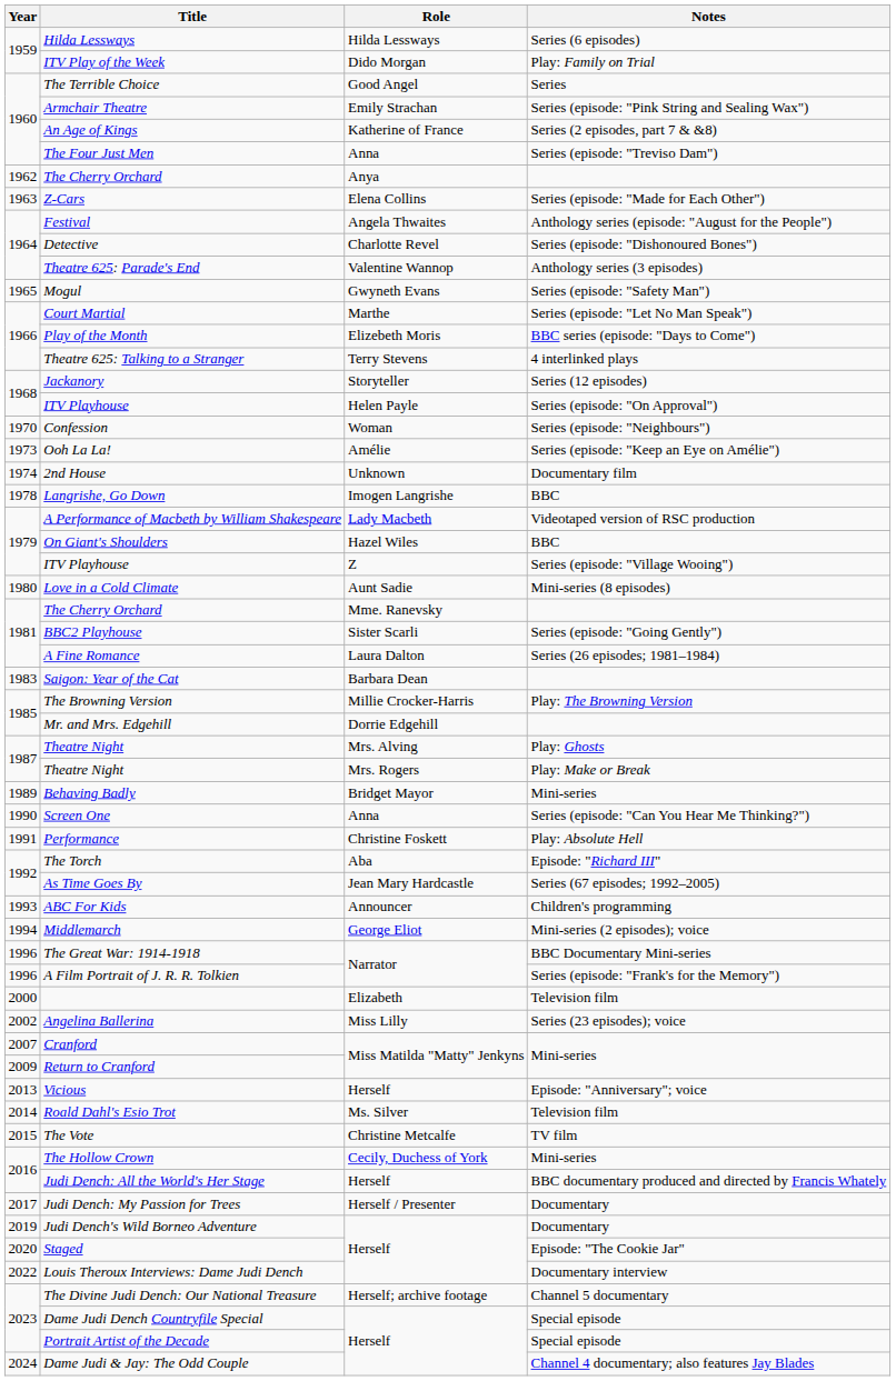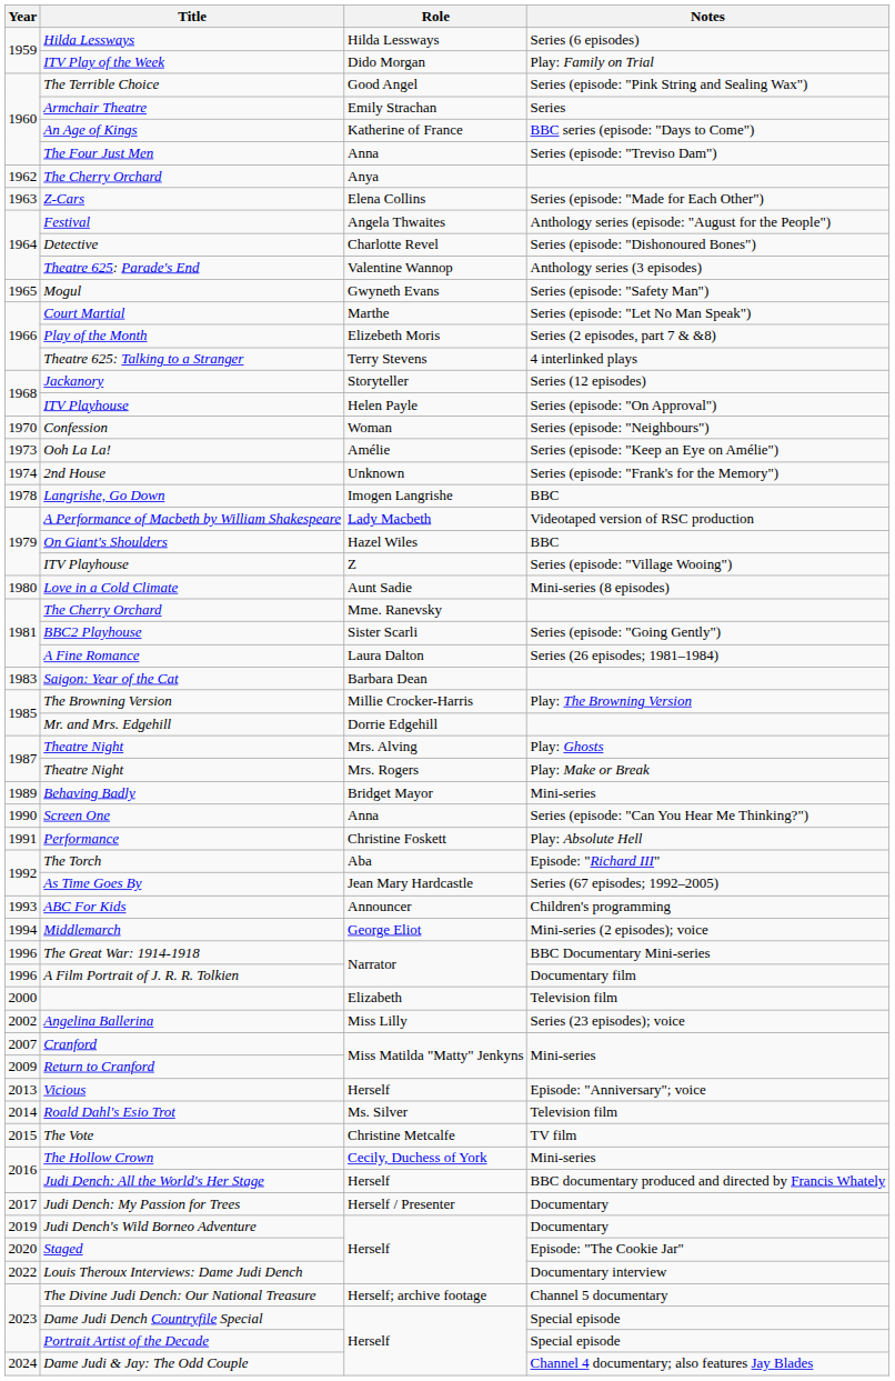 <table class="wikitable sortable unsortable">
 <tr>
 <th>Year</th>
 <th>Title</th>
 <th>Role</th>
 <th>Notes</th>
 </tr>
 <tr>
 <td rowspan=2>1959</td>
 <td><em><a href='#'>Hilda Lessways</a></em></td>
 <td>Hilda Lessways</td>
 <td>Series (6 episodes)</td>
 </tr>
 <tr>
 <td><em><a href='#'>ITV Play of the Week</a></em></td>
 <td>Dido Morgan</td>
 <td>Play: <em>Family on Trial</em></td>
 </tr>
 <tr>
 <td rowspan=4>1960</td>
 <td><em>The Terrible Choice</em></td>
 <td>Good Angel</td>
-<td>Series</td>
+<td>Series (episode: "Pink String and Sealing Wax")</td>
 </tr>
 <tr>
 <td><em><a href='#'>Armchair Theatre</a></em></td>
 <td>Emily Strachan</td>
-<td>Series (episode: "Pink String and Sealing Wax")</td>
+<td>Series</td>
 </tr>
 <tr>
 <td><em><a href='#'>An Age of Kings</a></em></td>
 <td>Katherine of France</td>
-<td>Series (2 episodes, part 7 & &8)</td>
+<td><a href='#'>BBC</a> series (episode: "Days to Come")</td>
 </tr>
 <tr>
 <td><em><a href='#'>The Four Just Men</a></em></td>
 <td>Anna</td>
 <td>Series (episode: "Treviso Dam")</td>
 </tr>
 <tr>
 <td>1962</td>
 <td><em><a href='#'>The Cherry Orchard</a></em></td>
 <td>Anya</td>
 <td></td>
 </tr>
 <tr>
 <td>1963</td>
 <td><em><a href='#'>Z-Cars</a></em></td>
 <td>Elena Collins</td>
 <td>Series (episode: "Made for Each Other")</td>
 </tr>
 <tr>
 <td rowspan=3>1964</td>
 <td><em><a href='#'>Festival</a></em></td>
 <td>Angela Thwaites</td>
 <td>Anthology series (episode: "August for the People")</td>
 </tr>
 <tr>
 <td><em>Detective</em></td>
 <td>Charlotte Revel</td>
 <td>Series (episode: "Dishonoured Bones")</td>
 </tr>
 <tr>
 <td><em><a href='#'>Theatre 625</a>: <a href='#'>Parade's End</a></em></td>
 <td>Valentine Wannop</td>
 <td>Anthology series (3 episodes)</td>
 </tr>
 <tr>
 <td>1965</td>
 <td><em>Mogul</em></td>
 <td>Gwyneth Evans</td>
 <td>Series (episode: "Safety Man")</td>
 </tr>
 <tr>
 <td rowspan=3>1966</td>
 <td><em><a href='#'>Court Martial</a></em></td>
 <td>Marthe</td>
 <td>Series (episode: "Let No Man Speak")</td>
 </tr>
 <tr>
 <td><em><a href='#'>Play of the Month</a></em></td>
 <td>Elizebeth Moris</td>
-<td><a href='#'>BBC</a> series (episode: "Days to Come")</td>
+<td>Series (2 episodes, part 7 & &8)</td>
 </tr>
 <tr>
 <td><em>Theatre 625: <a href='#'>Talking to a Stranger</a></em></td>
 <td>Terry Stevens</td>
 <td>4 interlinked plays</td>
 </tr>
 <tr>
 <td rowspan=2>1968</td>
 <td><em><a href='#'>Jackanory</a></em></td>
 <td>Storyteller</td>
 <td>Series (12 episodes)</td>
 </tr>
 <tr>
 <td><em><a href='#'>ITV Playhouse</a></em></td>
 <td>Helen Payle</td>
 <td>Series (episode: "On Approval")</td>
 </tr>
 <tr>
 <td>1970</td>
 <td><em>Confession</em></td>
 <td>Woman</td>
 <td>Series (episode: "Neighbours")</td>
 </tr>
 <tr>
 <td>1973</td>
 <td><em>Ooh La La!</em></td>
 <td>Amélie</td>
 <td>Series (episode: "Keep an Eye on Amélie")</td>
 </tr>
 <tr>
 <td>1974</td>
 <td><em>2nd House</em></td>
 <td>Unknown</td>
-<td>Documentary film</td>
+<td>Series (episode: "Frank's for the Memory")</td>
 </tr>
 <tr>
 <td>1978</td>
 <td><em><a href='#'>Langrishe, Go Down</a></em></td>
 <td>Imogen Langrishe</td>
 <td>BBC</td>
 </tr>
 <tr>
 <td rowspan=3>1979</td>
 <td><em><a href='#'>A Performance of Macbeth by William Shakespeare</a></em></td>
 <td><a href='#'>Lady Macbeth</a></td>
 <td>Videotaped version of RSC production</td>
 </tr>
 <tr>
 <td><em><a href='#'>On Giant's Shoulders</a></em></td>
 <td>Hazel Wiles</td>
 <td>BBC</td>
 </tr>
 <tr>
 <td><em>ITV Playhouse</em></td>
 <td>Z</td>
 <td>Series (episode: "Village Wooing")</td>
 </tr>
 <tr>
 <td>1980</td>
 <td><em><a href='#'>Love in a Cold Climate</a></em></td>
 <td>Aunt Sadie</td>
 <td>Mini-series (8 episodes)</td>
 </tr>
 <tr>
 <td rowspan=3>1981</td>
 <td><em><a href='#'>The Cherry Orchard</a></em></td>
 <td>Mme. Ranevsky</td>
 <td></td>
 </tr>
 <tr>
 <td><em><a href='#'>BBC2 Playhouse</a></em></td>
 <td>Sister Scarli</td>
 <td>Series (episode: "Going Gently")</td>
 </tr>
 <tr>
 <td><em><a href='#'>A Fine Romance</a></em></td>
 <td>Laura Dalton</td>
 <td>Series (26 episodes; 1981–1984)</td>
 </tr>
 <tr>
 <td>1983</td>
 <td><em><a href='#'>Saigon: Year of the Cat</a></em></td>
 <td>Barbara Dean</td>
 <td></td>
 </tr>
 <tr>
 <td rowspan=2>1985</td>
 <td><em>The Browning Version</em></td>
 <td>Millie Crocker-Harris</td>
 <td>Play: <em><a href='#'>The Browning Version</a></em></td>
 </tr>
 <tr>
 <td><em>Mr. and Mrs. Edgehill</em></td>
 <td>Dorrie Edgehill</td>
 <td></td>
 </tr>
 <tr>
 <td rowspan=2>1987</td>
 <td><em><a href='#'>Theatre Night</a></em></td>
 <td>Mrs. Alving</td>
 <td>Play: <em><a href='#'>Ghosts</a></em></td>
 </tr>
 <tr>
 <td><em>Theatre Night</em></td>
 <td>Mrs. Rogers</td>
 <td>Play: <em>Make or Break</em></td>
 </tr>
 <tr>
 <td>1989</td>
 <td><em><a href='#'>Behaving Badly</a></em></td>
 <td>Bridget Mayor</td>
 <td>Mini-series</td>
 </tr>
 <tr>
 <td>1990</td>
 <td><em><a href='#'>Screen One</a></em></td>
 <td>Anna</td>
 <td>Series (episode: "Can You Hear Me Thinking?")</td>
 </tr>
 <tr>
 <td>1991</td>
 <td><em><a href='#'>Performance</a></em></td>
 <td>Christine Foskett</td>
 <td>Play: <em>Absolute Hell</em></td>
 </tr>
 <tr>
 <td rowspan=2>1992</td>
 <td><em>The Torch</em></td>
 <td>Aba</td>
 <td>Episode: "<em><a href='#'>Richard III</a></em>"</td>
 </tr>
 <tr>
 <td><em><a href='#'>As Time Goes By</a></em></td>
 <td>Jean Mary Hardcastle</td>
 <td>Series (67 episodes; 1992–2005)</td>
 </tr>
 <tr>
 <td>1993</td>
 <td><em><a href='#'>ABC For Kids</a></em></td>
 <td>Announcer</td>
 <td>Children's programming</td>
 </tr>
 <tr>
 <td>1994</td>
 <td><em><a href='#'>Middlemarch</a></em></td>
 <td><a href='#'>George Eliot</a></td>
 <td>Mini-series (2 episodes); voice</td>
 </tr>
 <tr>
 <td>1996</td>
 <td><em>The Great War: 1914-1918</em></td>
 <td rowspan="2">Narrator</td>
 <td>BBC Documentary Mini-series</td>
 </tr>
 <tr>
 <td>1996</td>
 <td><em>A Film Portrait of J. R. R. Tolkien</em></td>
-<td>Series (episode: "Frank's for the Memory")</td>
+<td>Documentary film</td>
 </tr>
 <tr>
 <td>2000</td>
 <td><em></em></td>
 <td>Elizabeth</td>
 <td>Television film</td>
 </tr>
 <tr>
 <td>2002</td>
 <td><em><a href='#'>Angelina Ballerina</a></em></td>
 <td>Miss Lilly</td>
 <td>Series (23 episodes); voice</td>
 </tr>
 <tr>
 <td>2007</td>
 <td><em><a href='#'>Cranford</a></em></td>
 <td rowspan=2>Miss Matilda "Matty" Jenkyns</td>
 <td rowspan="2">Mini-series</td>
 </tr>
 <tr>
 <td>2009</td>
 <td><em><a href='#'>Return to Cranford</a></em></td>
 </tr>
 <tr>
 <td>2013</td>
 <td><em><a href='#'>Vicious</a></em></td>
 <td>Herself</td>
 <td>Episode: "Anniversary"; voice</td>
 </tr>
 <tr>
 <td>2014</td>
 <td><em><a href='#'>Roald Dahl's Esio Trot</a></em></td>
 <td>Ms. Silver</td>
 <td>Television film</td>
 </tr>
 <tr>
 <td>2015</td>
 <td><em>The Vote</em></td>
 <td>Christine Metcalfe</td>
 <td>TV film</td>
 </tr>
 <tr>
 <td rowspan=2>2016</td>
 <td><em><a href='#'>The Hollow Crown</a></em></td>
 <td><a href='#'>Cecily, Duchess of York</a></td>
 <td>Mini-series</td>
 </tr>
 <tr>
 <td><em><a href='#'>Judi Dench: All the World's Her Stage</a></em></td>
 <td>Herself</td>
 <td>BBC documentary produced and directed by <a href='#'>Francis Whately</a></td>
 </tr>
 <tr>
 <td>2017</td>
 <td><em>Judi Dench: My Passion for Trees</em></td>
 <td>Herself / Presenter</td>
 <td>Documentary</td>
 </tr>
 <tr>
 <td>2019</td>
 <td><em>Judi Dench's Wild Borneo Adventure</em></td>
 <td rowspan=3>Herself</td>
 <td>Documentary</td>
 </tr>
 <tr>
 <td>2020</td>
 <td><em><a href='#'>Staged</a></em></td>
 <td>Episode: "The Cookie Jar"</td>
 </tr>
 <tr>
 <td>2022</td>
 <td><em>Louis Theroux Interviews: Dame Judi Dench</em></td>
 <td>Documentary interview</td>
 </tr>
 <tr>
 <td rowspan=3>2023</td>
 <td><em>The Divine Judi Dench: Our National Treasure</em></td>
 <td>Herself; archive footage</td>
 <td>Channel 5 documentary</td>
 </tr>
 <tr>
 <td><em>Dame Judi Dench <a href='#'>Countryfile</a> Special</em></td>
 <td rowspan=3>Herself</td>
 <td>Special episode</td>
 </tr>
 <tr>
 <td><em><a href='#'>Portrait Artist of the Decade</a></em></td>
 <td>Special episode</td>
 </tr>
 <tr>
 <td>2024</td>
 <td><em>Dame Judi & Jay: The Odd Couple</em></td>
 <td><a href='#'>Channel 4</a> documentary; also features <a href='#'>Jay Blades</a></td>
 </tr>
 </table>
